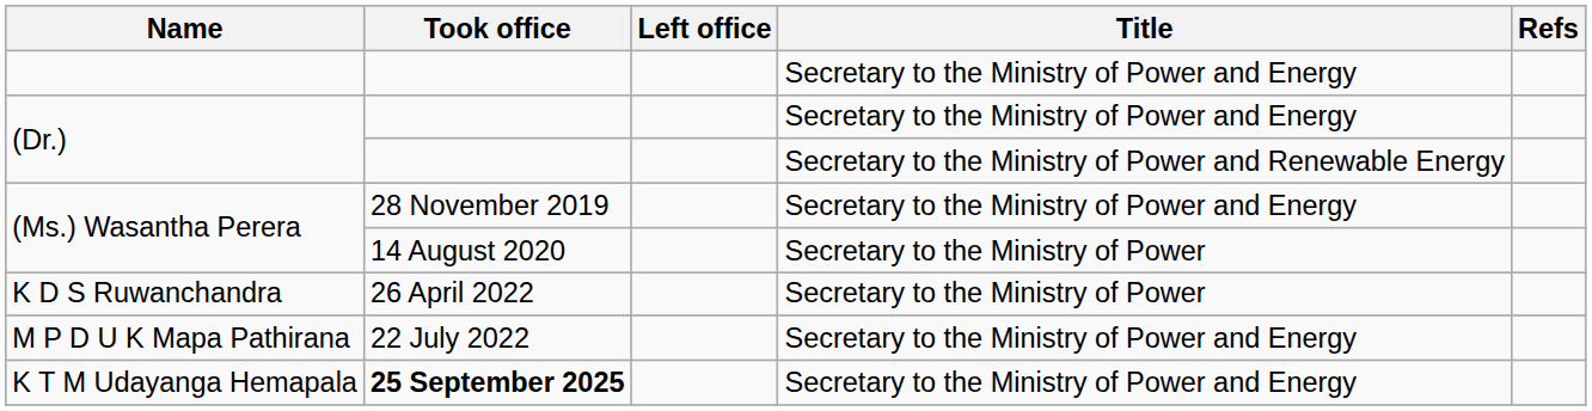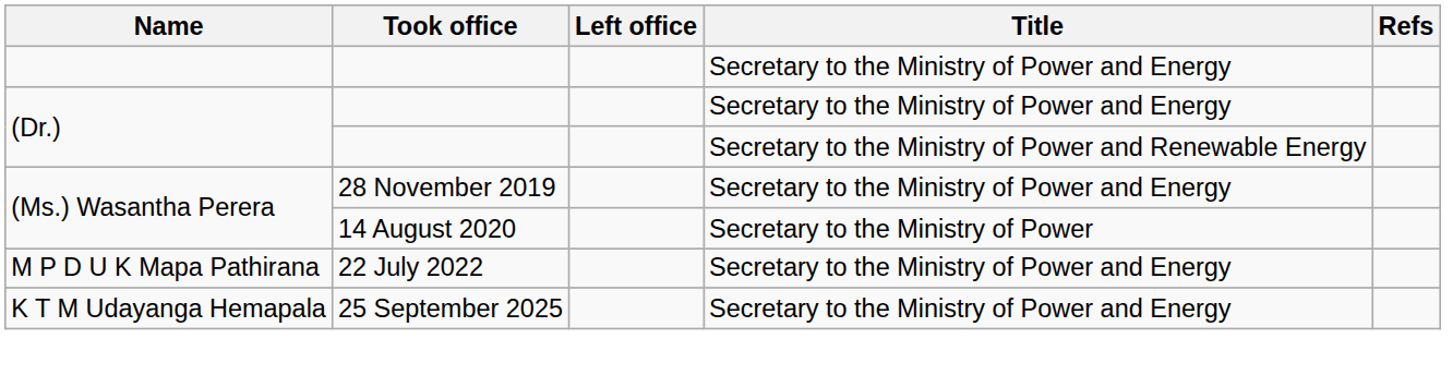 <table class="wikitable plainrowheaders sortable" style="font-size:90%; text-align:left;">
 <tr>
 <th scope=col>Name</th>
 <th scope=col>Took office</th>
 <th scope=col>Left office</th>
 <th scope=col>Title</th>
 <th scope=col class=unsortable>Refs</th>
 </tr>
 <tr>
 <td></td>
 <td align=center></td>
 <td align=center></td>
 <td>Secretary to the Ministry of Power and Energy</td>
 <td align="center"></td>
 </tr>
 <tr>
 <td rowspan=2>(Dr.) </td>
 <td align="center"></td>
 <td align=center></td>
 <td>Secretary to the Ministry of Power and Energy</td>
 <td align="center"></td>
 </tr>
 <tr>
 <td align=center></td>
 <td align=center></td>
 <td>Secretary to the Ministry of Power and Renewable Energy</td>
 <td align="center"></td>
 </tr>
 <tr>
 <td rowspan="2">(Ms.) Wasantha Perera</td>
 <td>28 November 2019</td>
 <td></td>
 <td>Secretary to the Ministry of Power and Energy</td>
 <td></td>
 </tr>
 <tr>
 <td>14 August 2020</td>
 <td></td>
 <td>Secretary to the Ministry of Power</td>
 <td></td>
 </tr>
 <tr>
-<td>K D S Ruwanchandra</td>
-<td>26 April 2022</td>
-<td></td>
-<td>Secretary to the Ministry of Power</td>
-<td></td>
-</tr>
-<tr>
 <td>M P D U K Mapa Pathirana</td>
 <td>22 July 2022</td>
 <td></td>
 <td>Secretary to the Ministry of Power and Energy</td>
 <td></td>
 </tr>
 <tr>
 <td>K T M Udayanga Hemapala</td>
-<td><strong>25 September 2025</strong></td>
+<td>25 September 2025</td>
 <td></td>
 <td>Secretary to the Ministry of Power and Energy</td>
 </tr>
 </table>
